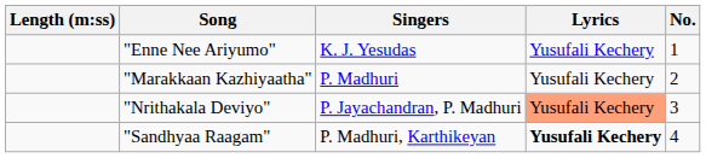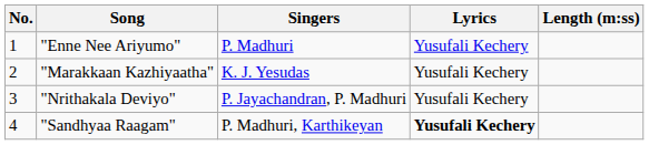 <table class="wikitable" style="font-size:95%;">
 <tr>
-<th>Length (m:ss)</th>
+<th>No.</th>
 <th>Song</th>
 <th>Singers</th>
 <th>Lyrics</th>
-<th>No.</th>
+<th>Length (m:ss)</th>
 </tr>
 <tr>
+<td>1</td>
+<td>"Enne Nee Ariyumo"</td>
+<td><a href='#'>P. Madhuri</a></td>
+<td><a href='#'>Yusufali Kechery</a></td>
 <td></td>
-<td>"Enne Nee Ariyumo"</td>
-<td><a href='#'>K. J. Yesudas</a></td>
-<td><a href='#'>Yusufali Kechery</a></td>
-<td>1</td>
 </tr>
 <tr>
+<td>2</td>
+<td>"Marakkaan Kazhiyaatha"</td>
+<td><a href='#'>K. J. Yesudas</a></td>
+<td>Yusufali Kechery</td>
 <td></td>
-<td>"Marakkaan Kazhiyaatha"</td>
-<td><a href='#'>P. Madhuri</a></td>
-<td>Yusufali Kechery</td>
-<td>2</td>
 </tr>
 <tr>
-<td></td>
+<td>3</td>
 <td>"Nrithakala Deviyo"</td>
 <td><a href='#'>P. Jayachandran</a>, P. Madhuri</td>
-<td style="background: lightsalmon;">Yusufali Kechery</td>
-<td>3</td>
+<td>Yusufali Kechery</td>
+<td></td>
 </tr>
 <tr>
-<td></td>
+<td>4</td>
 <td>"Sandhyaa Raagam"</td>
 <td>P. Madhuri, <a href='#'>Karthikeyan</a></td>
 <td><strong>Yusufali Kechery</strong></td>
-<td>4</td>
+<td></td>
 </tr>
 </table>
